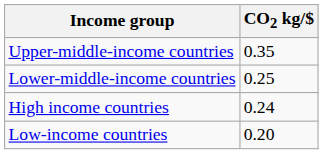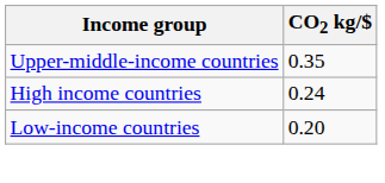 <table class="wikitable sortable">
 <tr>
 <th>Income group</th>
 <th>CO<sub>2</sub> kg/$</th>
 </tr>
 <tr>
 <td><a href='#'>Upper-middle-income countries</a></td>
 <td>0.35</td>
 </tr>
 <tr>
-<td><a href='#'>Lower-middle-income countries</a></td>
-<td>0.25</td>
-</tr>
-<tr>
 <td><a href='#'>High income countries</a></td>
 <td>0.24</td>
 </tr>
 <tr>
 <td><a href='#'>Low-income countries</a></td>
 <td>0.20</td>
 </tr>
 </table>
